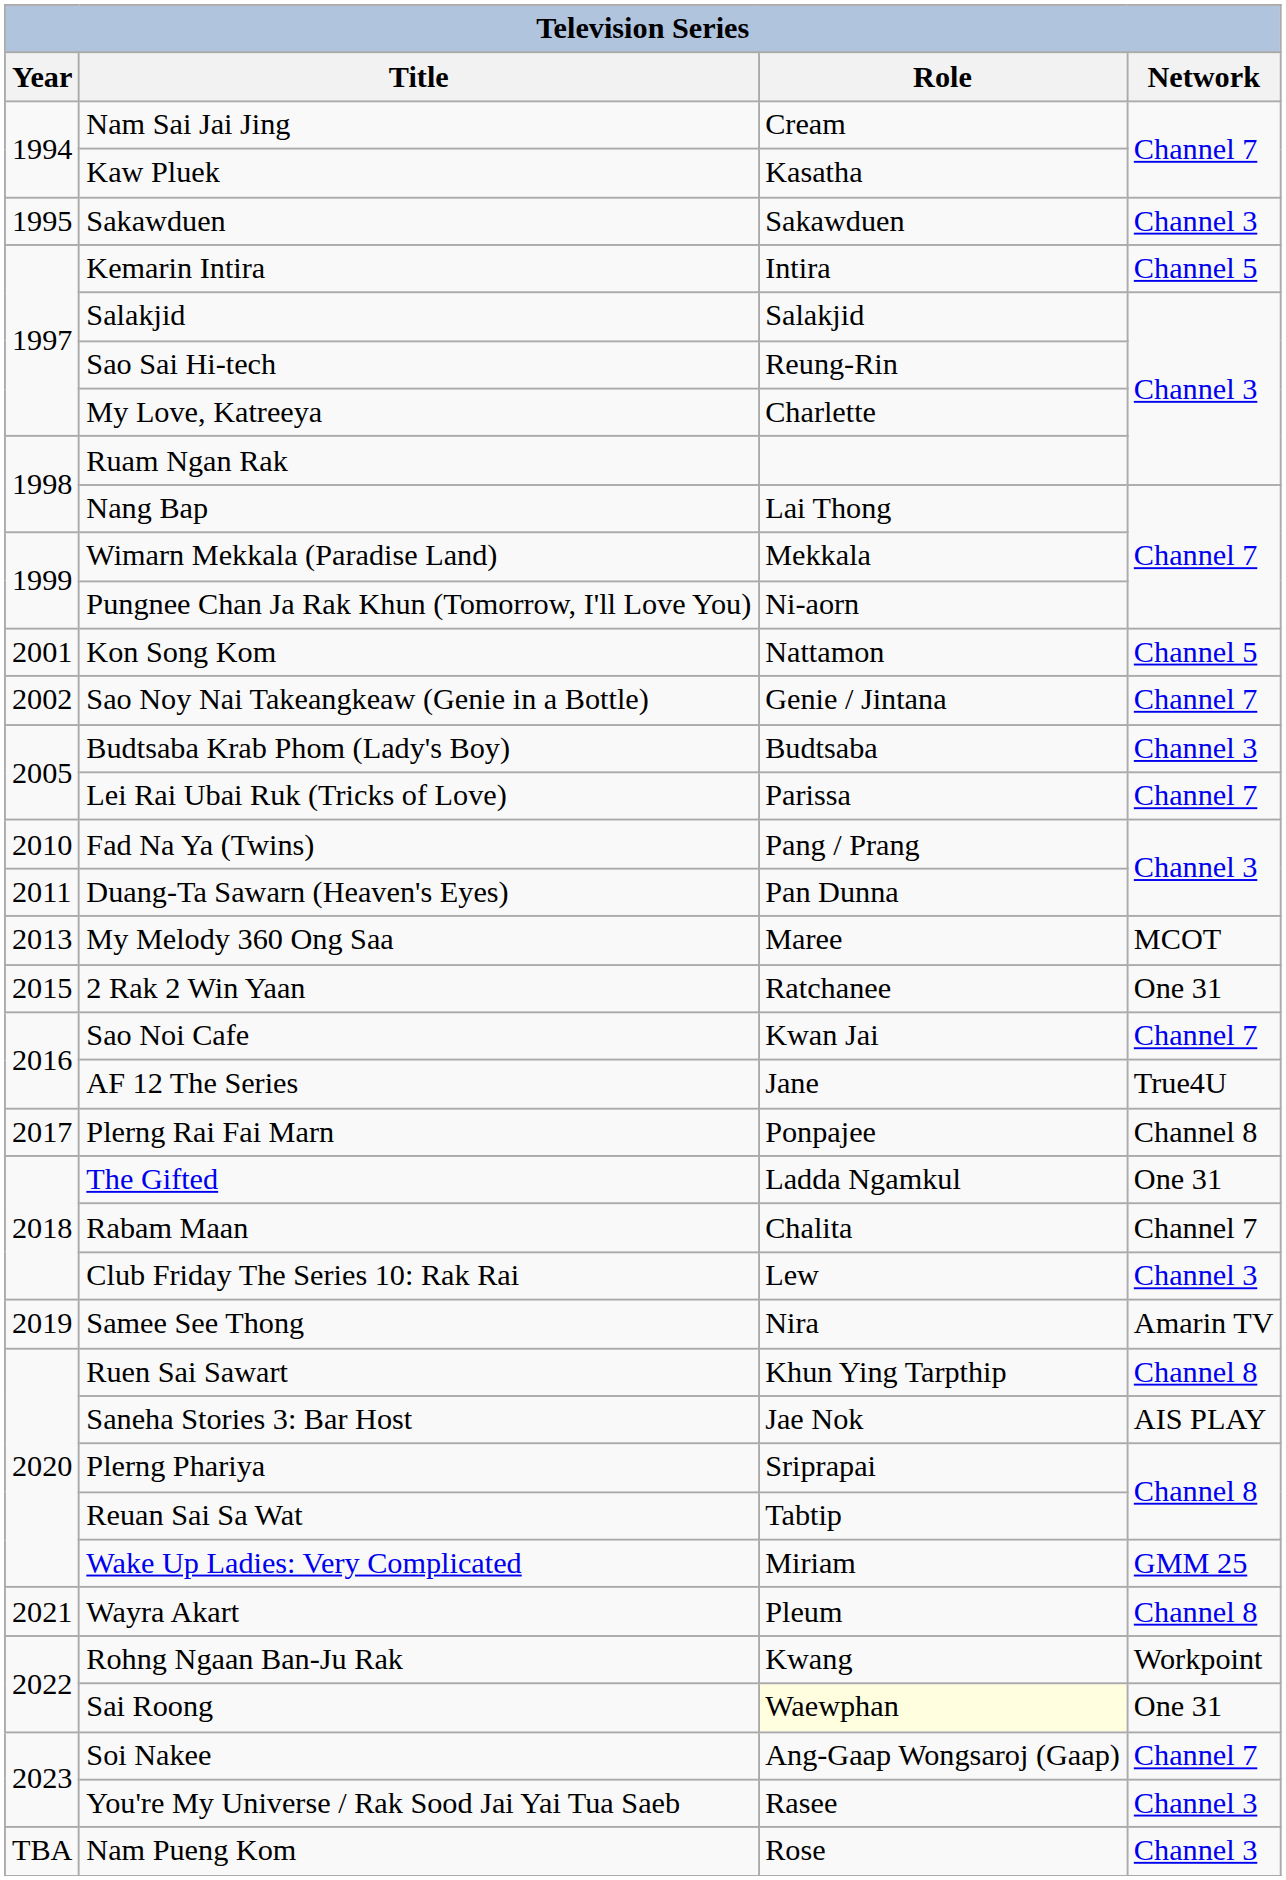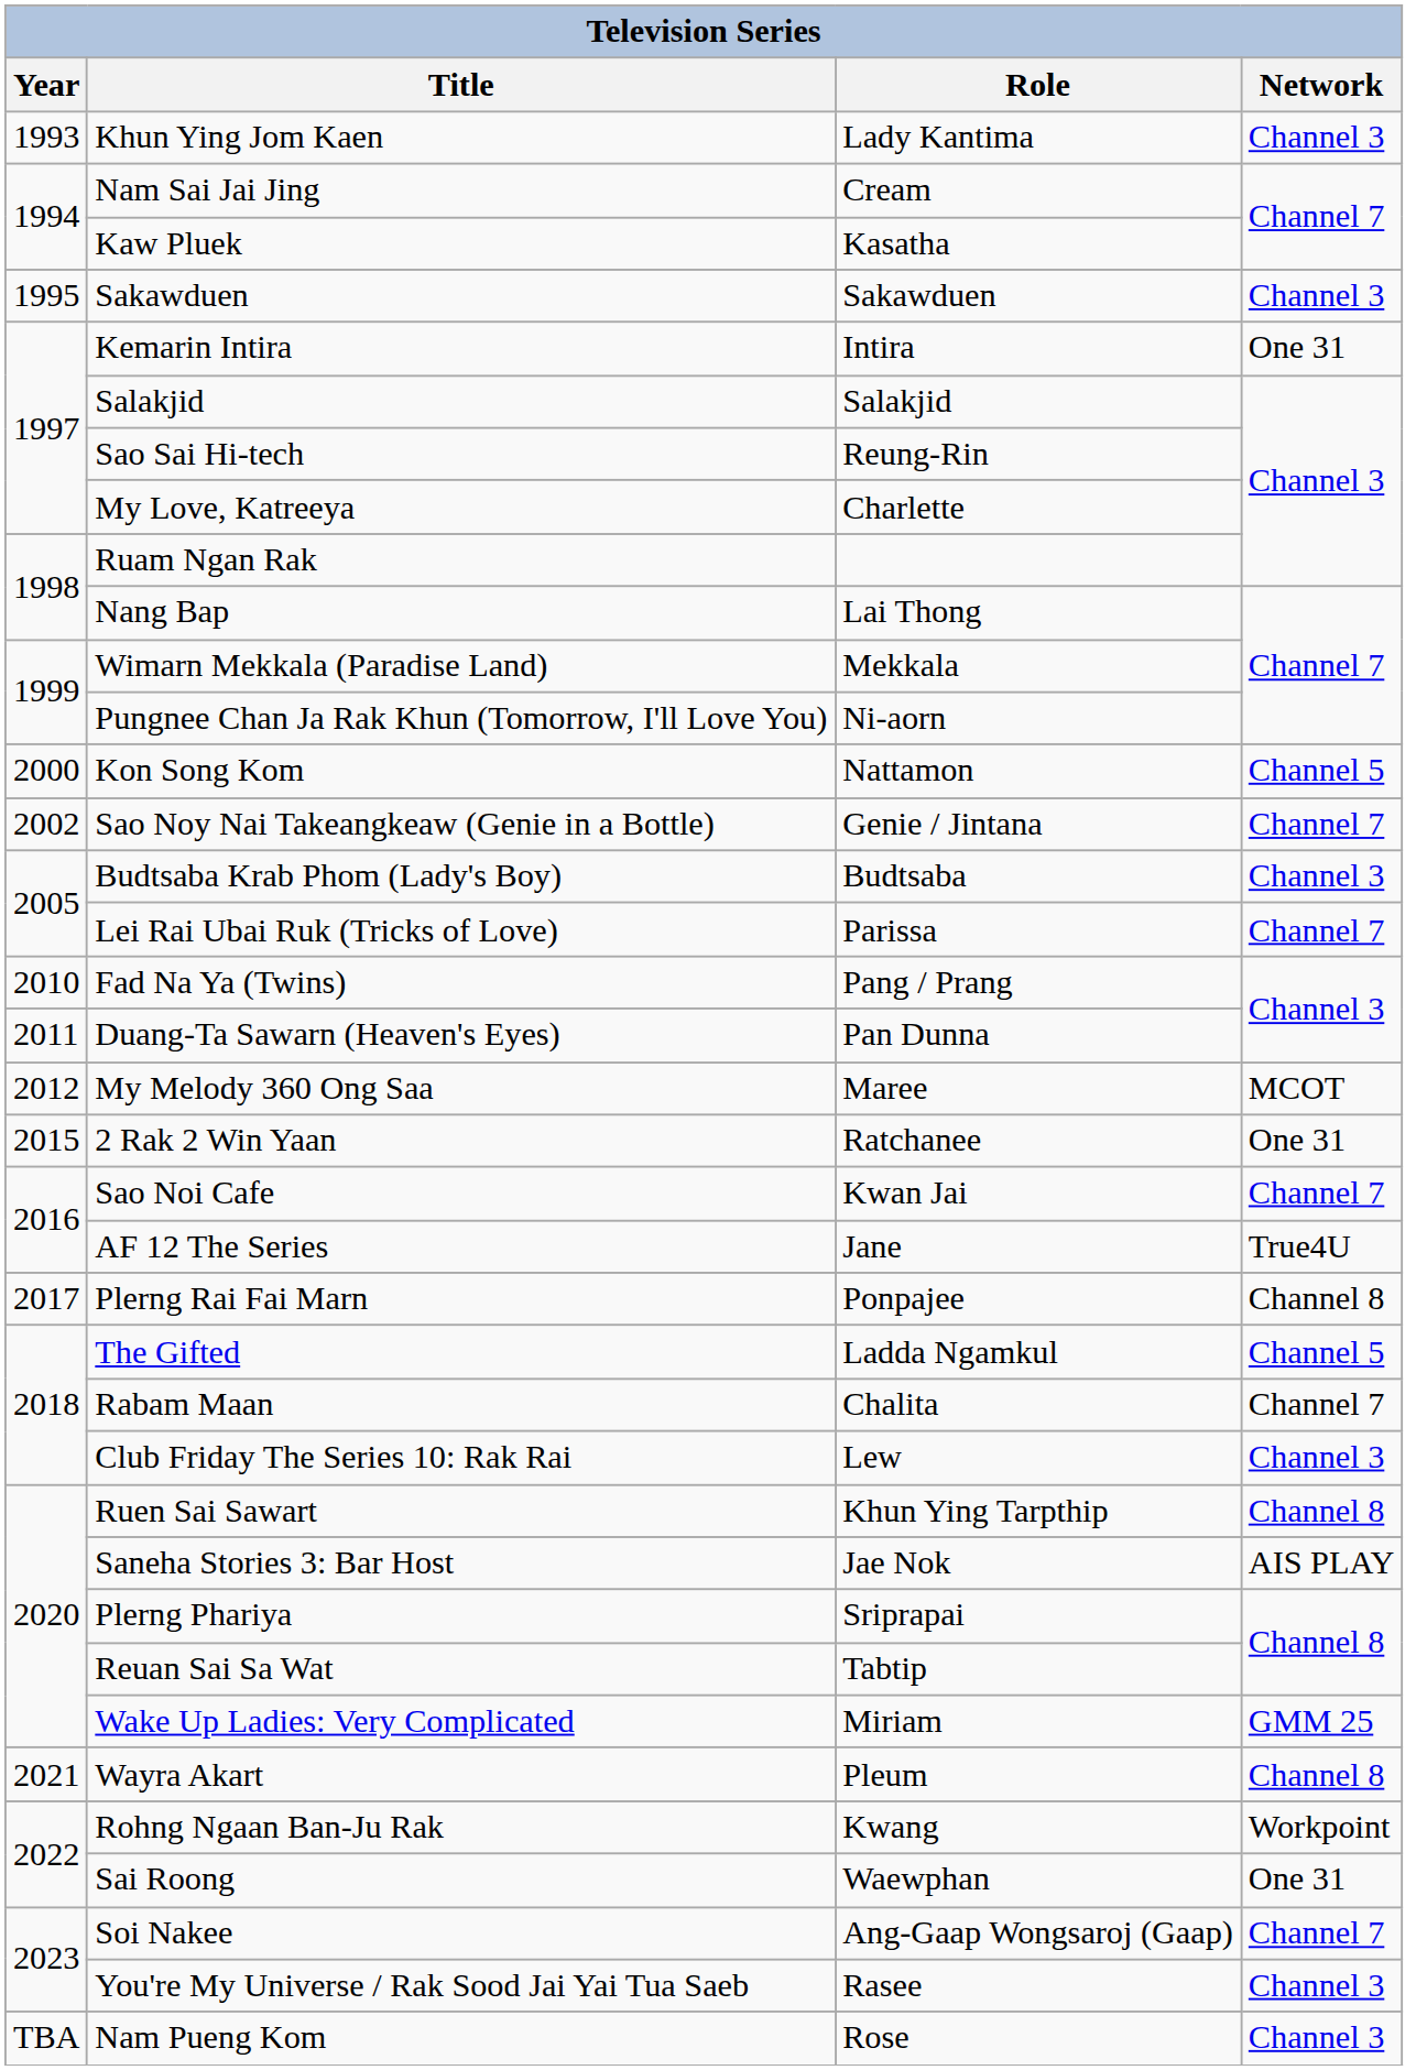 <table class="wikitable">
 <tr>
 <th colspan="4" style="background: LightSteelBlue;">Television Series</th>
 </tr>
 <tr>
 <th>Year</th>
 <th>Title</th>
 <th>Role</th>
 <th>Network</th>
+</tr>
+<tr>
+<td>1993</td>
+<td>Khun Ying Jom Kaen</td>
+<td>Lady Kantima</td>
+<td><a href='#'> Channel 3</a></td>
 </tr>
 <tr>
 <td rowspan="2">1994</td>
 <td>Nam Sai Jai Jing</td>
 <td>Cream</td>
 <td rowspan="2"><a href='#'> Channel 7</a></td>
 </tr>
 <tr>
 <td>Kaw Pluek</td>
 <td>Kasatha</td>
 </tr>
 <tr>
 <td>1995</td>
 <td>Sakawduen</td>
 <td>Sakawduen</td>
 <td><a href='#'> Channel 3</a></td>
 </tr>
 <tr>
 <td rowspan="4">1997</td>
 <td>Kemarin Intira</td>
 <td>Intira</td>
-<td><a href='#'> Channel 5</a></td>
+<td>One 31</td>
 </tr>
 <tr>
 <td>Salakjid</td>
 <td>Salakjid</td>
 <td rowspan="4"><a href='#'> Channel 3</a></td>
 </tr>
 <tr>
 <td>Sao Sai Hi-tech</td>
 <td>Reung-Rin</td>
 </tr>
 <tr>
 <td>My Love, Katreeya</td>
 <td>Charlette</td>
 </tr>
 <tr>
 <td rowspan="2">1998</td>
 <td>Ruam Ngan Rak</td>
 <td></td>
 </tr>
 <tr>
 <td>Nang Bap</td>
 <td>Lai Thong</td>
 <td rowspan="3"><a href='#'> Channel 7</a></td>
 </tr>
 <tr>
 <td rowspan="2">1999</td>
 <td>Wimarn Mekkala (Paradise Land)</td>
 <td>Mekkala</td>
 </tr>
 <tr>
 <td>Pungnee Chan Ja Rak Khun (Tomorrow, I'll Love You)</td>
 <td>Ni-aorn</td>
 </tr>
 <tr>
-<td>2001</td>
+<td>2000</td>
 <td>Kon Song Kom</td>
 <td>Nattamon</td>
 <td><a href='#'> Channel 5</a></td>
 </tr>
 <tr>
 <td>2002</td>
 <td>Sao Noy Nai Takeangkeaw (Genie in a Bottle)</td>
 <td>Genie / Jintana</td>
 <td><a href='#'> Channel 7</a></td>
 </tr>
 <tr>
 <td rowspan="2">2005</td>
 <td>Budtsaba Krab Phom (Lady's Boy)</td>
 <td>Budtsaba</td>
 <td><a href='#'> Channel 3</a></td>
 </tr>
 <tr>
 <td>Lei Rai Ubai Ruk (Tricks of Love)</td>
 <td>Parissa</td>
 <td><a href='#'> Channel 7</a></td>
 </tr>
 <tr>
 <td>2010</td>
 <td>Fad Na Ya (Twins)</td>
 <td>Pang / Prang</td>
 <td rowspan="2"><a href='#'> Channel 3</a></td>
 </tr>
 <tr>
 <td>2011</td>
 <td>Duang-Ta Sawarn (Heaven's Eyes)</td>
 <td>Pan Dunna</td>
 </tr>
 <tr>
-<td>2013</td>
+<td>2012</td>
 <td>My Melody 360 Ong Saa</td>
 <td>Maree</td>
 <td>MCOT</td>
 </tr>
 <tr>
 <td>2015</td>
 <td>2 Rak 2 Win Yaan</td>
 <td>Ratchanee</td>
 <td>One 31</td>
 </tr>
 <tr>
 <td rowspan="2">2016</td>
 <td>Sao Noi Cafe</td>
 <td>Kwan Jai</td>
 <td><a href='#'> Channel 7</a></td>
 </tr>
 <tr>
 <td>AF 12 The Series</td>
 <td>Jane</td>
 <td>True4U</td>
 </tr>
 <tr>
 <td>2017</td>
 <td>Plerng Rai Fai Marn</td>
 <td>Ponpajee</td>
 <td>Channel 8</td>
 </tr>
 <tr>
 <td rowspan="3">2018</td>
 <td><a href='#'>The Gifted</a></td>
 <td>Ladda Ngamkul</td>
-<td>One 31</td>
+<td><a href='#'> Channel 5</a></td>
 </tr>
 <tr>
 <td>Rabam Maan</td>
 <td>Chalita</td>
 <td>Channel 7</td>
 </tr>
 <tr>
 <td>Club Friday The Series 10: Rak Rai</td>
 <td>Lew</td>
 <td><a href='#'> Channel 3</a></td>
-</tr>
-<tr>
-<td rowspan="1">2019</td>
-<td>Samee See Thong</td>
-<td>Nira</td>
-<td>Amarin TV</td>
 </tr>
 <tr>
 <td rowspan="5">2020</td>
 <td>Ruen Sai Sawart</td>
 <td>Khun Ying Tarpthip</td>
 <td><a href='#'> Channel 8</a></td>
 </tr>
 <tr>
 <td>Saneha Stories 3: Bar Host</td>
 <td>Jae Nok</td>
 <td>AIS PLAY</td>
 </tr>
 <tr>
 <td>Plerng Phariya</td>
 <td>Sriprapai</td>
 <td rowspan="2"><a href='#'> Channel 8</a></td>
 </tr>
 <tr>
 <td>Reuan Sai Sa Wat</td>
 <td>Tabtip</td>
 </tr>
 <tr>
 <td><a href='#'>Wake Up Ladies: Very Complicated</a></td>
 <td>Miriam</td>
 <td><a href='#'>GMM 25</a></td>
 </tr>
 <tr>
 <td>2021</td>
 <td>Wayra Akart</td>
 <td>Pleum</td>
 <td><a href='#'> Channel 8</a></td>
 </tr>
 <tr>
 <td rowspan="2">2022</td>
 <td>Rohng Ngaan Ban-Ju Rak</td>
 <td>Kwang</td>
 <td>Workpoint</td>
 </tr>
 <tr>
 <td>Sai Roong</td>
-<td style="background: lightyellow;">Waewphan</td>
+<td>Waewphan</td>
 <td>One 31</td>
 </tr>
 <tr>
 <td rowspan="2">2023</td>
 <td>Soi Nakee</td>
 <td>Ang-Gaap Wongsaroj (Gaap)</td>
 <td><a href='#'> Channel 7</a></td>
 </tr>
 <tr>
 <td>You're My Universe / Rak Sood Jai Yai Tua Saeb</td>
 <td>Rasee</td>
 <td><a href='#'> Channel 3</a></td>
 </tr>
 <tr>
 <td rowspan="1">TBA</td>
 <td>Nam Pueng Kom</td>
 <td>Rose</td>
 <td><a href='#'> Channel 3</a></td>
 </tr>
 <tr>
 </tr>
 </table>
